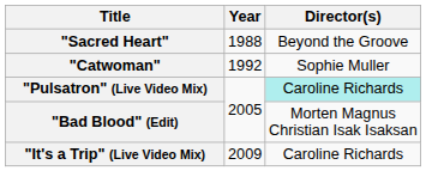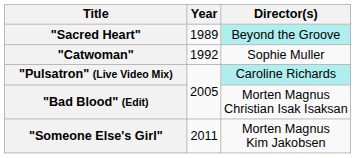 <table class="wikitable plainrowheaders" style="text-align:center;" border="1">
 <tr>
 <th style="width:14em;">Title</th>
 <th scope="col">Year</th>
 <th scope="col">Director(s)</th>
 </tr>
 <tr>
 <th scope="row">"Sacred Heart"</th>
-<td>1988</td>
-<td>Beyond the Groove</td>
+<td>1989</td>
+<td style="background: paleturquoise;">Beyond the Groove</td>
 </tr>
 <tr>
 <th scope="row">"Catwoman"</th>
 <td>1992</td>
 <td>Sophie Muller</td>
 </tr>
 <tr>
 <th scope="row">"Pulsatron" <small>(Live Video Mix)</small></th>
 <td rowspan="2">2005</td>
 <td style="background: paleturquoise;">Caroline Richards</td>
 </tr>
 <tr>
 <th scope="row">"Bad Blood" <small>(Edit)</small></th>
 <td>Morten Magnus<br>Christian Isak Isaksan</td>
 </tr>
 <tr>
-<th scope="row">"It's a Trip" <small>(Live Video Mix)</small></th>
-<td>2009</td>
-<td>Caroline Richards</td>
+<th scope="row">"Someone Else's Girl"</th>
+<td>2011</td>
+<td>Morten Magnus<br>Kim Jakobsen</td>
 </tr>
 </table>
